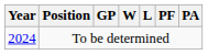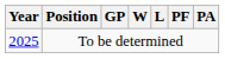 <table class="wikitable" style="text-align: center;">
 <tr>
 <th>Year</th>
 <th>Position</th>
 <th>GP</th>
 <th>W</th>
 <th>L</th>
 <th>PF</th>
 <th>PA</th>
 </tr>
 <tr>
-<td> <a href='#'>2024</a></td>
+<td> <a href='#'>2025</a></td>
 <td colspan=6>To be determined</td>
 </tr>
 </table>
